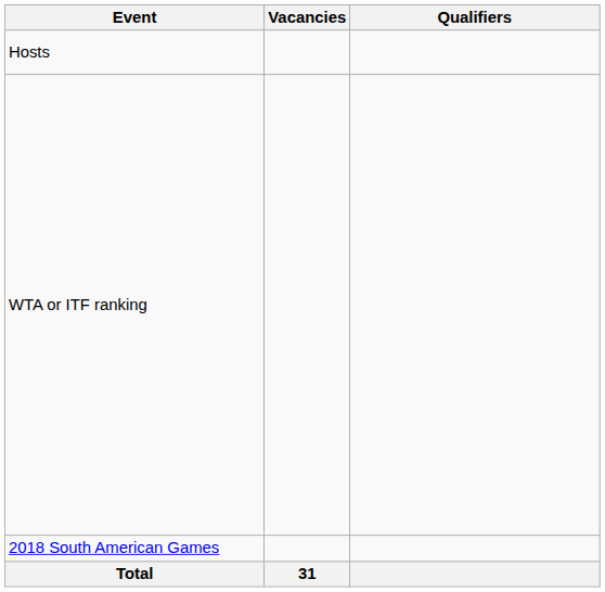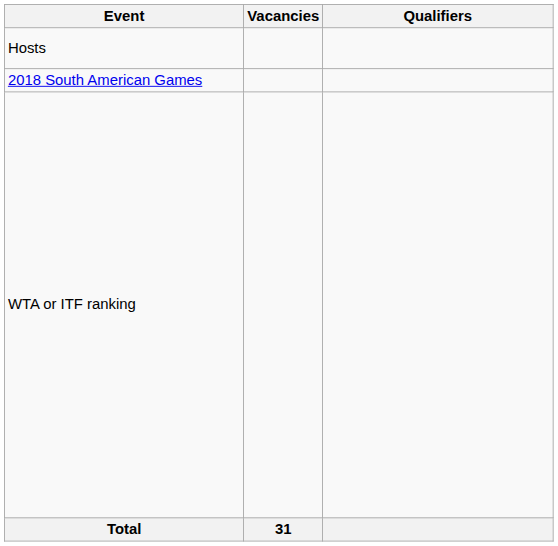 <table class="wikitable" style="text-align:left; font-size:100%">
 <tr>
 <th width=250>Event</th>
 <th width=50>Vacancies</th>
 <th width=240>Qualifiers</th>
 </tr>
 <tr>
 <td>Hosts</td>
 <td></td>
 <td><br><br></td>
 </tr>
 <tr>
+<td><a href='#'>2018 South American Games</a></td>
+<td></td>
+<td><br></td>
+</tr>
+<tr>
 <td>WTA or ITF ranking</td>
 <td></td>
 <td><br><br><br><br><br><br><br><br><br><br><br><br><br><br><br><br><br><br><br><br><br><br><br><br><br></td>
-</tr>
-<tr>
-<td><a href='#'>2018 South American Games</a></td>
-<td></td>
-<td><br></td>
 </tr>
 <tr>
 <th>Total</th>
 <th>31</th>
 <th></th>
 </tr>
 </table>
